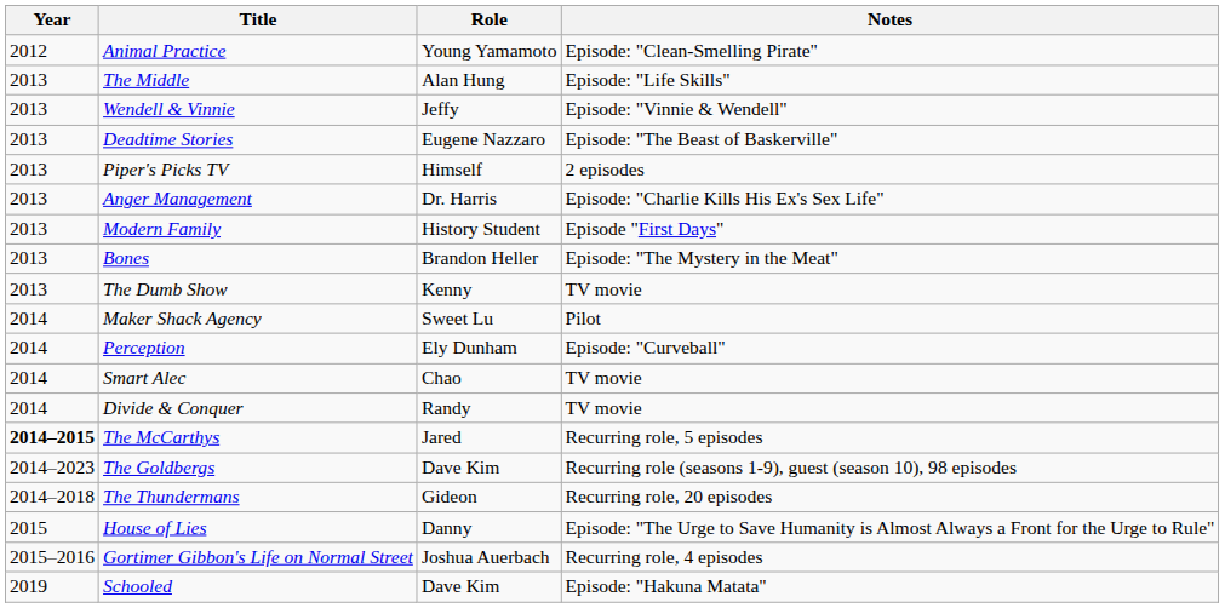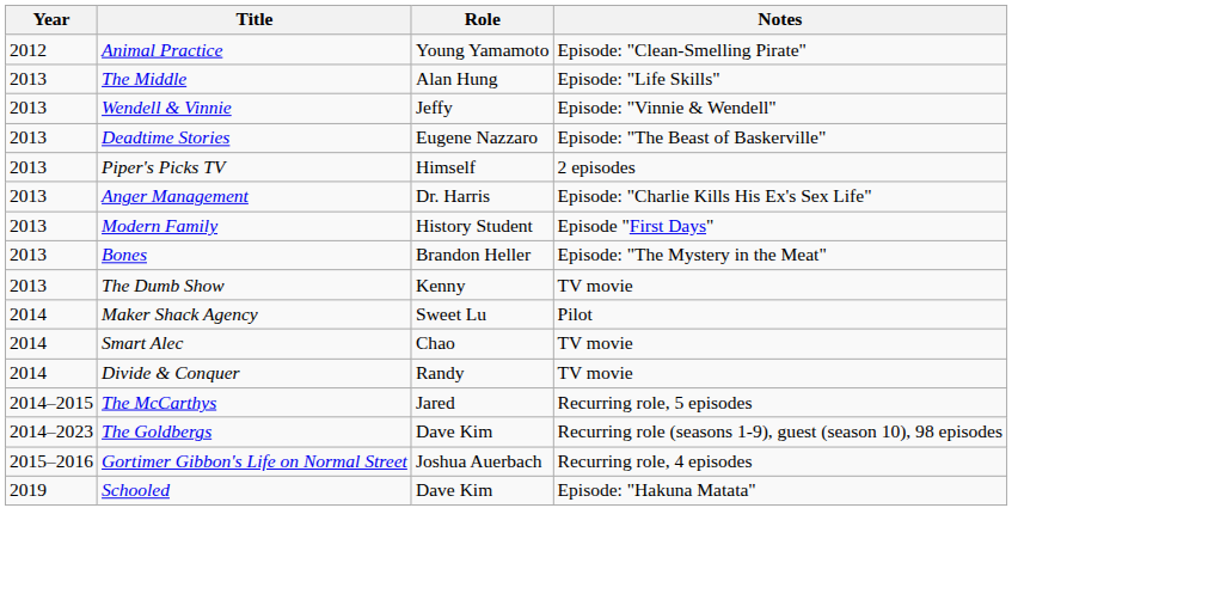 <table class="wikitable sortable">
 <tr>
 <th>Year</th>
 <th>Title</th>
 <th>Role</th>
 <th>Notes</th>
 </tr>
 <tr>
 <td>2012</td>
 <td><em><a href='#'>Animal Practice</a></em></td>
 <td>Young Yamamoto</td>
 <td>Episode: "Clean-Smelling Pirate"</td>
 </tr>
 <tr>
 <td>2013</td>
 <td><em><a href='#'>The Middle</a></em></td>
 <td>Alan Hung</td>
 <td>Episode: "Life Skills"</td>
 </tr>
 <tr>
 <td>2013</td>
 <td><em><a href='#'>Wendell & Vinnie</a></em></td>
 <td>Jeffy</td>
 <td>Episode: "Vinnie & Wendell"</td>
 </tr>
 <tr>
 <td>2013</td>
 <td><em><a href='#'>Deadtime Stories</a></em></td>
 <td>Eugene Nazzaro</td>
 <td>Episode: "The Beast of Baskerville"</td>
 </tr>
 <tr>
 <td>2013</td>
 <td><em>Piper's Picks TV</em></td>
 <td>Himself</td>
 <td>2 episodes</td>
 </tr>
 <tr>
 <td>2013</td>
 <td><em><a href='#'>Anger Management</a></em></td>
 <td>Dr. Harris</td>
 <td>Episode: "Charlie Kills His Ex's Sex Life"</td>
 </tr>
 <tr>
 <td>2013</td>
 <td><em><a href='#'>Modern Family</a></em></td>
 <td>History Student</td>
 <td>Episode "<a href='#'>First Days</a>"</td>
 </tr>
 <tr>
 <td>2013</td>
 <td><em><a href='#'>Bones</a></em></td>
 <td>Brandon Heller</td>
 <td>Episode: "The Mystery in the Meat"</td>
 </tr>
 <tr>
 <td>2013</td>
 <td><em>The Dumb Show</em></td>
 <td>Kenny</td>
 <td>TV movie</td>
 </tr>
 <tr>
 <td>2014</td>
 <td><em>Maker Shack Agency</em></td>
 <td>Sweet Lu</td>
 <td>Pilot</td>
 </tr>
 <tr>
 <td>2014</td>
-<td><em><a href='#'>Perception</a></em></td>
-<td>Ely Dunham</td>
-<td>Episode: "Curveball"</td>
-</tr>
-<tr>
-<td>2014</td>
 <td><em>Smart Alec</em></td>
 <td>Chao</td>
 <td>TV movie</td>
 </tr>
 <tr>
 <td>2014</td>
 <td><em>Divide & Conquer</em></td>
 <td>Randy</td>
 <td>TV movie</td>
 </tr>
 <tr>
-<td><strong>2014–2015</strong></td>
+<td>2014–2015</td>
 <td><em><a href='#'>The McCarthys</a></em></td>
 <td>Jared</td>
 <td>Recurring role, 5 episodes</td>
 </tr>
 <tr>
 <td>2014–2023</td>
 <td><em><a href='#'>The Goldbergs</a></em></td>
 <td>Dave Kim</td>
 <td>Recurring role (seasons 1-9), guest (season 10), 98 episodes</td>
-</tr>
-<tr>
-<td>2014–2018</td>
-<td><em><a href='#'>The Thundermans</a></em></td>
-<td>Gideon</td>
-<td>Recurring role, 20 episodes</td>
-</tr>
-<tr>
-<td>2015</td>
-<td><em><a href='#'>House of Lies</a></em></td>
-<td>Danny</td>
-<td>Episode: "The Urge to Save Humanity is Almost Always a Front for the Urge to Rule"</td>
 </tr>
 <tr>
 <td>2015–2016</td>
 <td><em><a href='#'>Gortimer Gibbon's Life on Normal Street</a></em></td>
 <td>Joshua Auerbach</td>
 <td>Recurring role, 4 episodes</td>
 </tr>
 <tr>
 <td>2019</td>
 <td><em><a href='#'>Schooled</a></em></td>
 <td>Dave Kim</td>
 <td>Episode: "Hakuna Matata"</td>
 </tr>
 </table>
